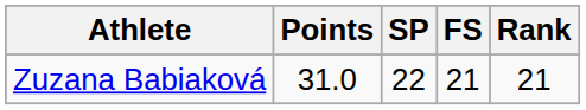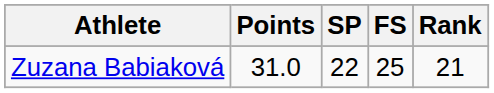 <table class="wikitable" border="1" style="font-size:90%">
 <tr>
 <th>Athlete</th>
 <th>Points</th>
 <th>SP</th>
 <th>FS</th>
 <th>Rank</th>
 </tr>
 <tr align=center>
 <td align=left><a href='#'>Zuzana Babiaková</a></td>
 <td>31.0</td>
 <td>22</td>
-<td>21</td>
+<td>25</td>
 <td>21</td>
 </tr>
 </table>
